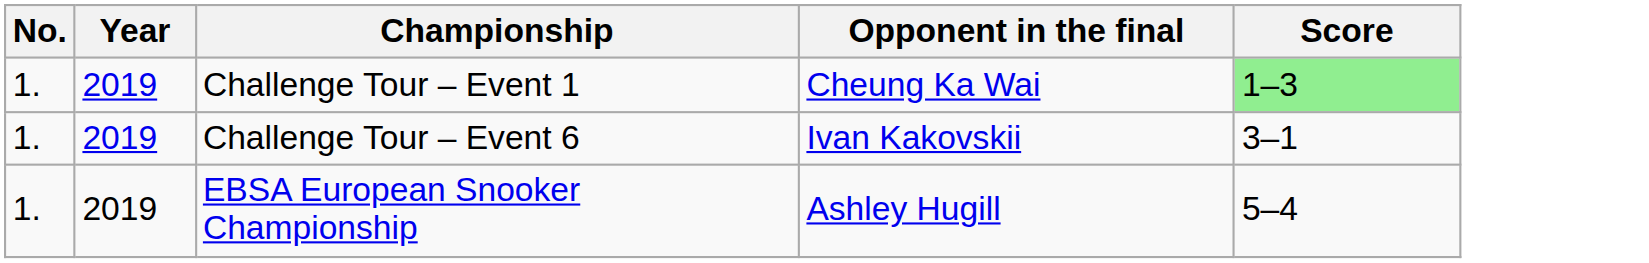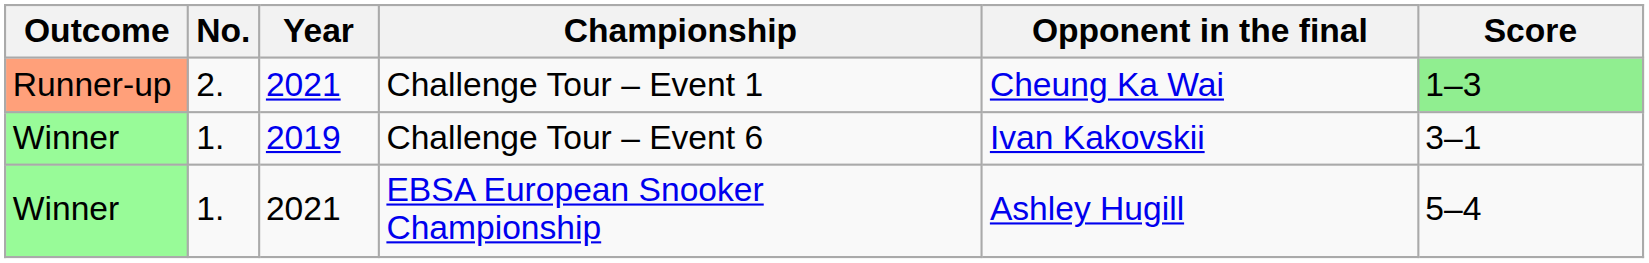 <table class="sortable wikitable">
 <tr>
+<th width="80">Outcome</th>
 <th width="20">No.</th>
 <th width="50">Year</th>
 <th width="280">Championship</th>
 <th width="200">Opponent in the final</th>
 <th width="100">Score</th>
 </tr>
 <tr>
-<td>1.</td>
-<td><a href='#'>2019</a></td>
+<td style="background:#ffa07a;">Runner-up</td>
+<td>2.</td>
+<td><a href='#'>2021</a></td>
 <td>Challenge Tour – Event 1</td>
 <td> <a href='#'>Cheung Ka Wai</a></td>
 <td style="background: lightgreen;">1–3</td>
 </tr>
 <tr>
+<td style="background:#98FB98">Winner</td>
 <td>1.</td>
 <td><a href='#'>2019</a></td>
 <td>Challenge Tour – Event 6</td>
 <td> <a href='#'>Ivan Kakovskii</a></td>
 <td>3–1</td>
 </tr>
 <tr>
+<td style="background:#98fb98;">Winner</td>
 <td>1.</td>
-<td>2019</td>
+<td>2021</td>
 <td><a href='#'>EBSA European Snooker Championship</a></td>
 <td> <a href='#'>Ashley Hugill</a></td>
 <td>5–4</td>
 </tr>
 </table>
